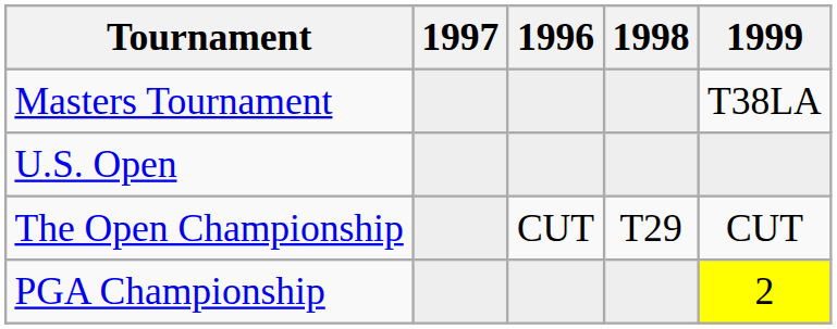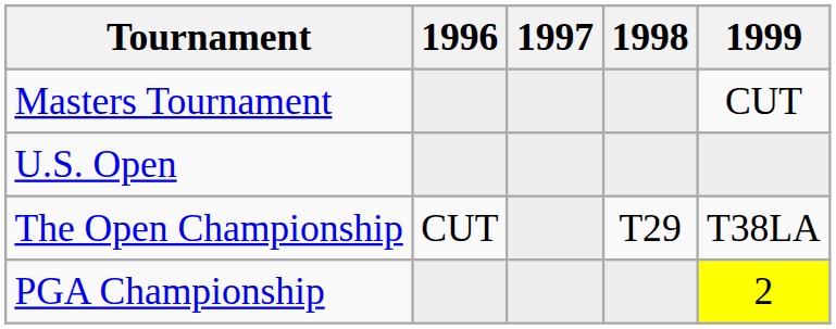 <table class="wikitable" style="font-size:95%;text-align:center;">
 <tr>
 <th>Tournament</th>
+<th>1996</th>
 <th>1997</th>
-<th>1996</th>
 <th>1998</th>
 <th>1999</th>
 </tr>
 <tr>
 <td align=left><a href='#'>Masters Tournament</a></td>
 <td style="background:#eeeeee;"></td>
 <td style="background:#eeeeee;"></td>
 <td style="background:#eeeeee;"></td>
-<td>T38<span>LA</span></td>
+<td>CUT</td>
 </tr>
 <tr>
 <td align=left><a href='#'>U.S. Open</a></td>
 <td style="background:#eeeeee;"></td>
 <td style="background:#eeeeee;"></td>
 <td style="background:#eeeeee;"></td>
 <td style="background:#eeeeee;"></td>
 </tr>
 <tr>
 <td align=left><a href='#'>The Open Championship</a></td>
+<td>CUT</td>
 <td style="background:#eeeeee;"></td>
-<td>CUT</td>
 <td>T29</td>
-<td>CUT</td>
+<td>T38<span>LA</span></td>
 </tr>
 <tr>
 <td align=left><a href='#'>PGA Championship</a></td>
 <td style="background:#eeeeee;"></td>
 <td style="background:#eeeeee;"></td>
 <td style="background:#eeeeee;"></td>
 <td style="background:yellow;">2</td>
 </tr>
 </table>
